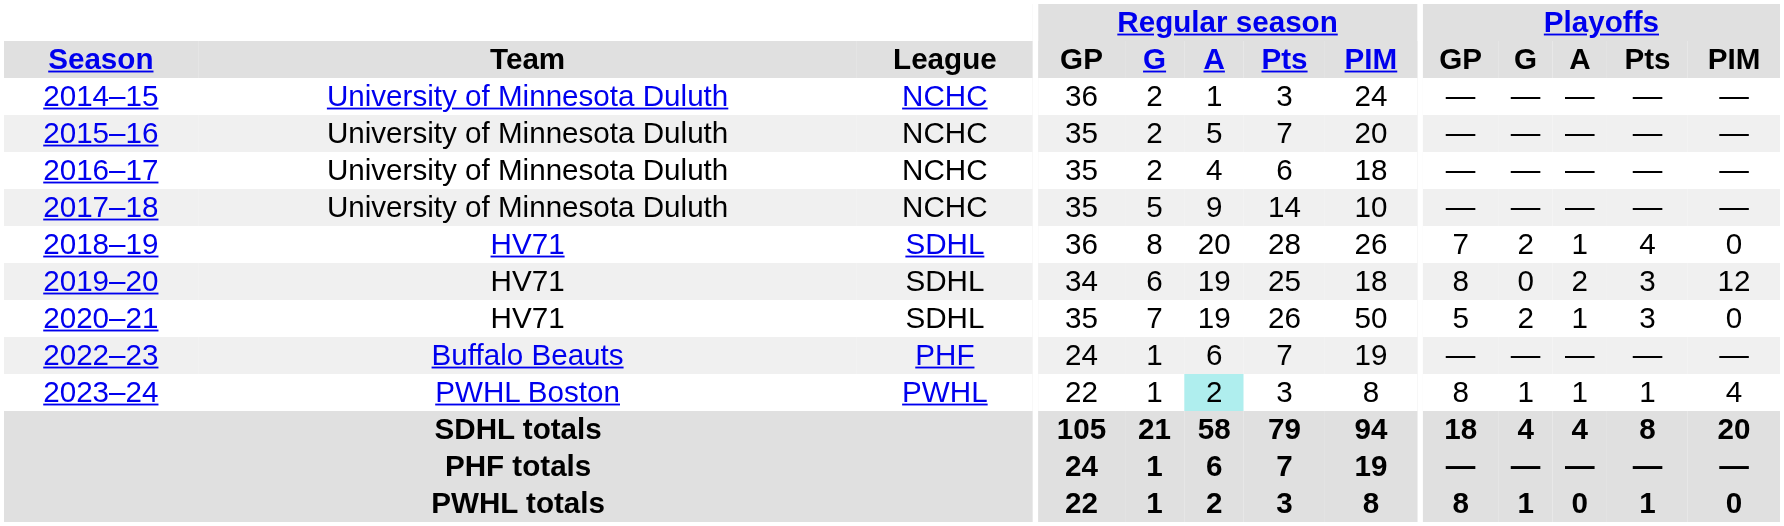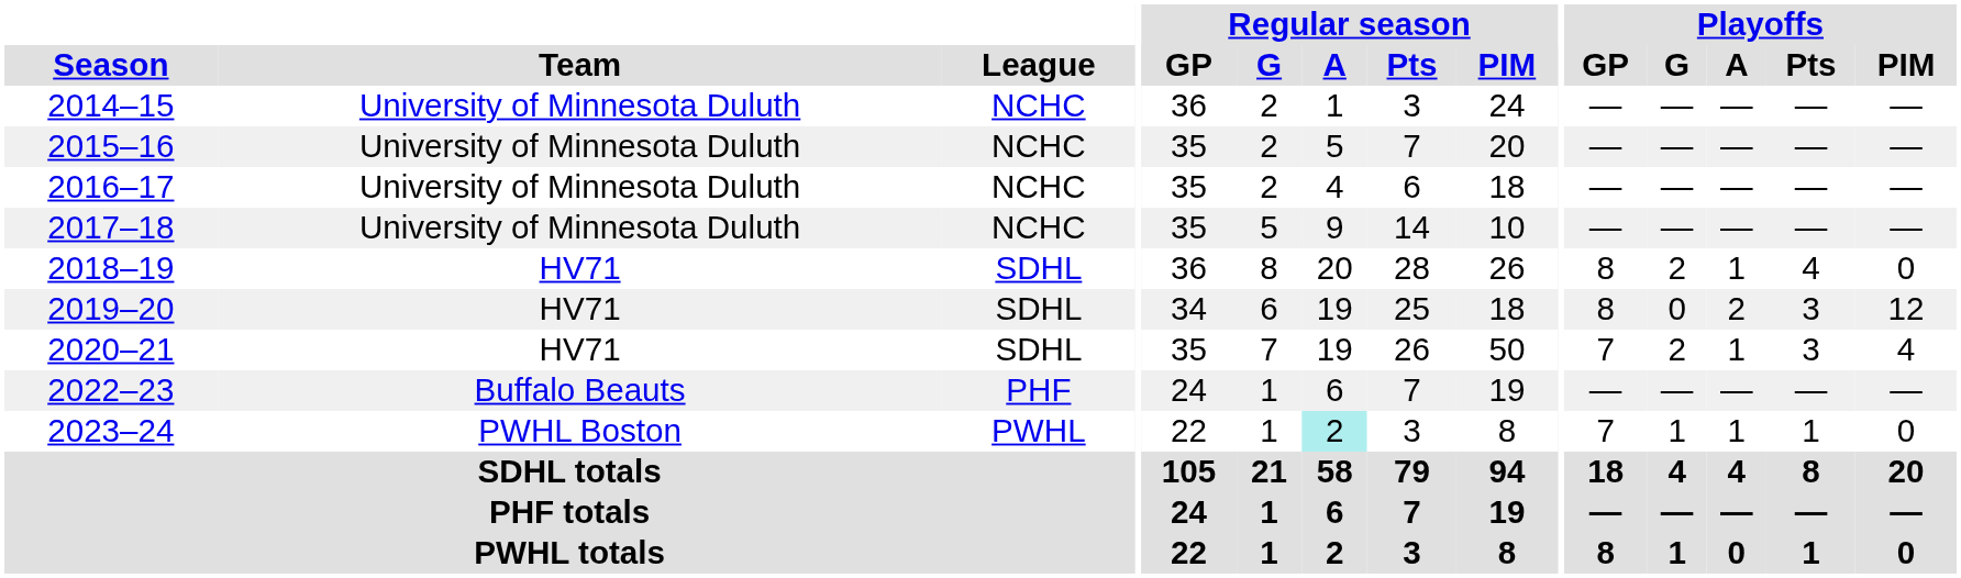 <table border="0" cellpadding="1" cellspacing="0" style="text-align:center; width:60em">
 <tr bgcolor="#e0e0e0">
 <th colspan="3" bgcolor="#ffffff"></th>
 <th rowspan="97" bgcolor="#ffffff"></th>
 <th colspan="5"><a href='#'>Regular season</a></th>
 <th rowspan="97" bgcolor="#ffffff"></th>
 <th colspan="5"><a href='#'>Playoffs</a></th>
 </tr>
 <tr bgcolor="#e0e0e0">
 <th><a href='#'>Season</a></th>
 <th>Team</th>
 <th>League</th>
 <th>GP</th>
 <th><a href='#'>G</a></th>
 <th><a href='#'>A</a></th>
 <th><a href='#'>Pts</a></th>
 <th><a href='#'>PIM</a></th>
 <th>GP</th>
 <th>G</th>
 <th>A</th>
 <th>Pts</th>
 <th>PIM</th>
 </tr>
 <tr>
 <td><a href='#'>2014–15</a></td>
 <td><a href='#'>University of Minnesota Duluth</a></td>
 <td><a href='#'>NCHC</a></td>
 <td>36</td>
 <td>2</td>
 <td>1</td>
 <td>3</td>
 <td>24</td>
 <td>—</td>
 <td>—</td>
 <td>—</td>
 <td>—</td>
 <td>—</td>
 </tr>
 <tr bgcolor="#f0f0f0">
 <td><a href='#'>2015–16</a></td>
 <td>University of Minnesota Duluth</td>
 <td>NCHC</td>
 <td>35</td>
 <td>2</td>
 <td>5</td>
 <td>7</td>
 <td>20</td>
 <td>—</td>
 <td>—</td>
 <td>—</td>
 <td>—</td>
 <td>—</td>
 </tr>
 <tr>
 <td><a href='#'>2016–17</a></td>
 <td>University of Minnesota Duluth</td>
 <td>NCHC</td>
 <td>35</td>
 <td>2</td>
 <td>4</td>
 <td>6</td>
 <td>18</td>
 <td>—</td>
 <td>—</td>
 <td>—</td>
 <td>—</td>
 <td>—</td>
 </tr>
 <tr bgcolor="#f0f0f0">
 <td><a href='#'>2017–18</a></td>
 <td>University of Minnesota Duluth</td>
 <td>NCHC</td>
 <td>35</td>
 <td>5</td>
 <td>9</td>
 <td>14</td>
 <td>10</td>
 <td>—</td>
 <td>—</td>
 <td>—</td>
 <td>—</td>
 <td>—</td>
 </tr>
 <tr>
 <td><a href='#'>2018–19</a></td>
 <td><a href='#'>HV71</a></td>
 <td><a href='#'>SDHL</a></td>
 <td>36</td>
 <td>8</td>
 <td>20</td>
 <td>28</td>
 <td>26</td>
-<td>7</td>
+<td>8</td>
 <td>2</td>
 <td>1</td>
 <td>4</td>
 <td>0</td>
 </tr>
 <tr bgcolor="#f0f0f0">
 <td><a href='#'>2019–20</a></td>
 <td>HV71</td>
 <td>SDHL</td>
 <td>34</td>
 <td>6</td>
 <td>19</td>
 <td>25</td>
 <td>18</td>
 <td>8</td>
 <td>0</td>
 <td>2</td>
 <td>3</td>
 <td>12</td>
 </tr>
 <tr>
 <td><a href='#'>2020–21</a></td>
 <td>HV71</td>
 <td>SDHL</td>
 <td>35</td>
 <td>7</td>
 <td>19</td>
 <td>26</td>
 <td>50</td>
-<td>5</td>
+<td>7</td>
 <td>2</td>
 <td>1</td>
 <td>3</td>
-<td>0</td>
+<td>4</td>
 </tr>
 <tr bgcolor="#f0f0f0">
 <td><a href='#'>2022–23</a></td>
 <td><a href='#'>Buffalo Beauts</a></td>
 <td><a href='#'>PHF</a></td>
 <td>24</td>
 <td>1</td>
 <td>6</td>
 <td>7</td>
 <td>19</td>
 <td>—</td>
 <td>—</td>
 <td>—</td>
 <td>—</td>
 <td>—</td>
 </tr>
 <tr>
 <td><a href='#'>2023–24</a></td>
 <td><a href='#'>PWHL Boston</a></td>
 <td><a href='#'>PWHL</a></td>
 <td>22</td>
 <td>1</td>
 <td style="background: paleturquoise;">2</td>
 <td>3</td>
 <td>8</td>
-<td>8</td>
+<td>7</td>
 <td>1</td>
 <td>1</td>
 <td>1</td>
-<td>4</td>
+<td>0</td>
 </tr>
 <tr bgcolor="#e0e0e0">
 <th colspan="3">SDHL totals</th>
 <th>105</th>
 <th>21</th>
 <th>58</th>
 <th>79</th>
 <th>94</th>
 <th>18</th>
 <th>4</th>
 <th>4</th>
 <th>8</th>
 <th>20</th>
 </tr>
 <tr bgcolor="#e0e0e0">
 <th colspan="3">PHF totals</th>
 <th>24</th>
 <th>1</th>
 <th>6</th>
 <th>7</th>
 <th>19</th>
 <th>—</th>
 <th>—</th>
 <th>—</th>
 <th>—</th>
 <th>—</th>
 </tr>
 <tr bgcolor="#e0e0e0">
 <th colspan="3">PWHL totals</th>
 <th>22</th>
 <th>1</th>
 <th>2</th>
 <th>3</th>
 <th>8</th>
 <th>8</th>
 <th>1</th>
 <th>0</th>
 <th>1</th>
 <th>0</th>
 </tr>
 </table>
